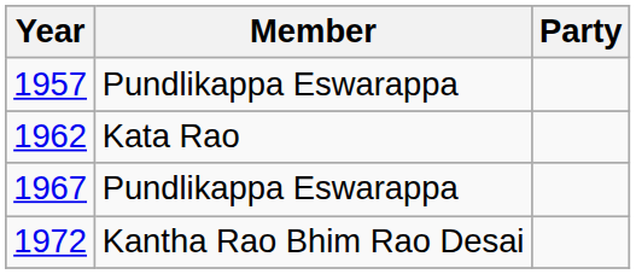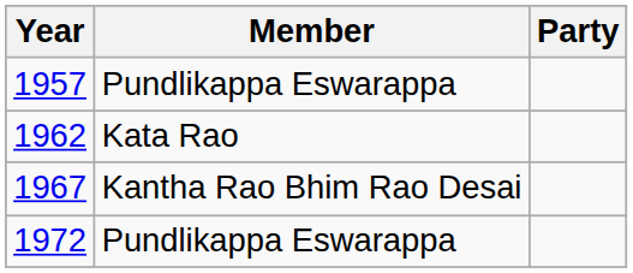 <table class="wikitable sortable">
 <tr>
 <th>Year</th>
 <th>Member</th>
 <th colspan="2">Party</th>
 </tr>
 <tr>
 <td><a href='#'>1957</a></td>
 <td>Pundlikappa Eswarappa</td>
 <td></td>
 </tr>
 <tr>
 <td><a href='#'>1962</a></td>
 <td>Kata Rao</td>
 <td></td>
 </tr>
 <tr>
 <td><a href='#'>1967</a></td>
-<td>Pundlikappa Eswarappa</td>
+<td>Kantha Rao Bhim Rao Desai</td>
 <td></td>
 </tr>
 <tr>
 <td><a href='#'>1972</a></td>
-<td>Kantha Rao Bhim Rao Desai</td>
+<td>Pundlikappa Eswarappa</td>
 </tr>
 </table>
